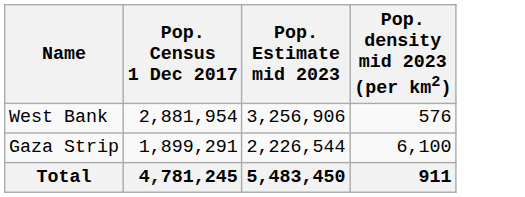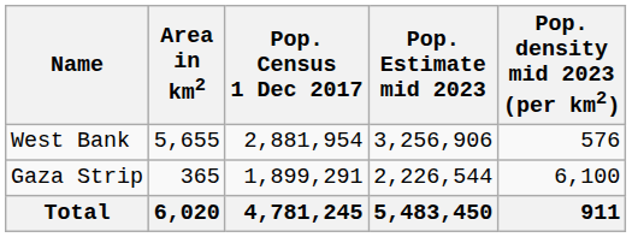 <table class="wikitable sortable">
 <tr>
 <th>Name</th>
+<th>Area<br>in<br>km<sup>2</sup></th>
 <th>Pop.<br>Census<br>1 Dec 2017</th>
 <th>Pop.<br>Estimate<br>mid 2023</th>
 <th>Pop.<br> density<br>mid 2023<br>(per km<sup>2</sup>)</th>
 </tr>
 <tr>
 <td>West Bank </td>
+<td style="text-align:right">5,655</td>
 <td style="text-align:right">2,881,954</td>
 <td style="text-align:right">3,256,906</td>
 <td style="text-align:right">576</td>
 </tr>
 <tr>
 <td>Gaza Strip </td>
+<td style="text-align:right">365</td>
 <td style="text-align:right">1,899,291</td>
 <td style="text-align:right">2,226,544</td>
 <td style="text-align:right">6,100</td>
 </tr>
 <tr>
 <th>Total</th>
+<th style="text-align:right">6,020</th>
 <th style="text-align:right">4,781,245</th>
 <th style="text-align:right">5,483,450</th>
 <th style="text-align:right">911</th>
 </tr>
 </table>
